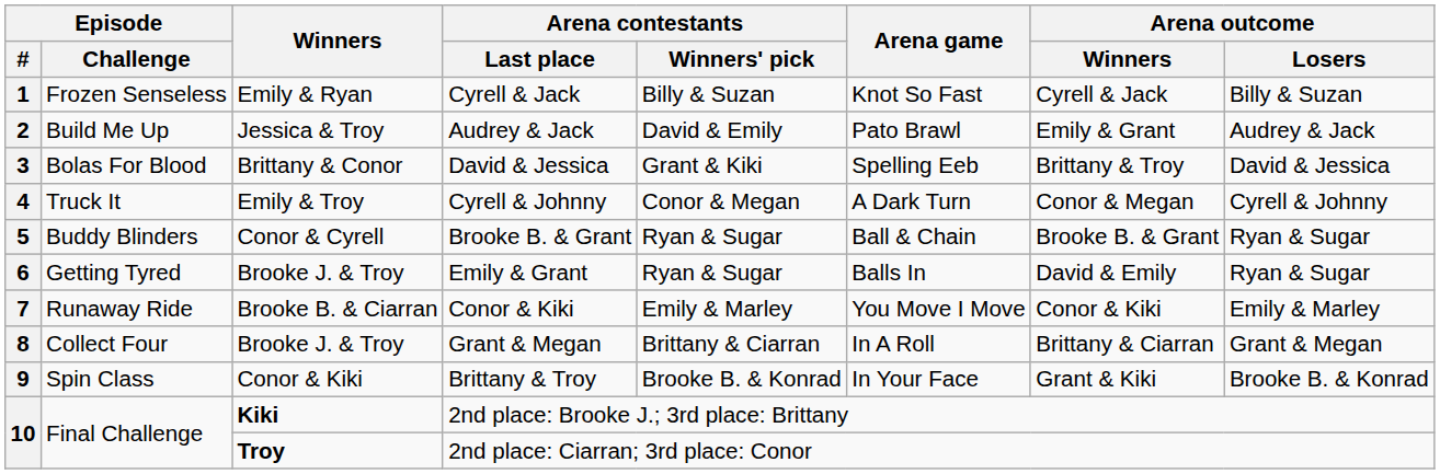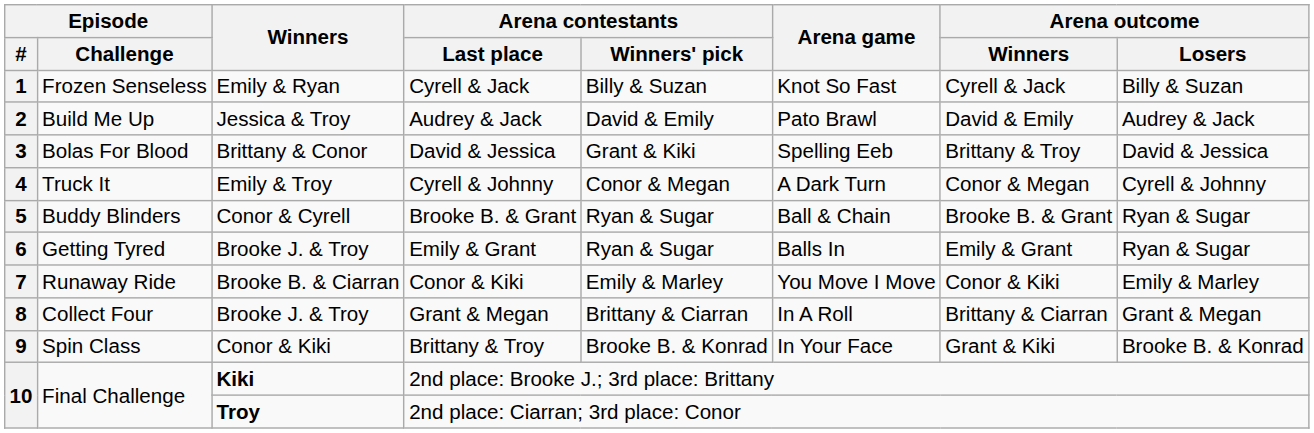 <table class="wikitable" style="font-size:90%; white-space:nowrap">
 <tr>
 <th colspan=2>Episode</th>
 <th rowspan="2">Winners</th>
 <th colspan="2">Arena contestants</th>
 <th rowspan=2>Arena game</th>
 <th colspan="2">Arena outcome</th>
 </tr>
 <tr>
 <th>#</th>
 <th>Challenge</th>
 <th>Last place</th>
 <th>Winners' pick</th>
 <th>Winners</th>
 <th>Losers</th>
 </tr>
 <tr>
 <th>1</th>
 <td>Frozen Senseless</td>
 <td>Emily & Ryan</td>
 <td>Cyrell & Jack</td>
 <td>Billy & Suzan</td>
 <td>Knot So Fast</td>
 <td>Cyrell & Jack</td>
 <td>Billy & Suzan</td>
 </tr>
 <tr>
 <th>2</th>
 <td>Build Me Up</td>
 <td>Jessica & Troy</td>
 <td>Audrey & Jack</td>
 <td>David & Emily</td>
 <td>Pato Brawl</td>
-<td>Emily & Grant</td>
+<td>David & Emily</td>
 <td>Audrey & Jack</td>
 </tr>
 <tr>
 <th>3</th>
 <td>Bolas For Blood</td>
 <td>Brittany & Conor</td>
 <td>David & Jessica</td>
 <td>Grant & Kiki</td>
 <td>Spelling Eeb</td>
 <td>Brittany & Troy</td>
 <td>David & Jessica</td>
 </tr>
 <tr>
 <th>4</th>
 <td>Truck It</td>
 <td>Emily & Troy</td>
 <td>Cyrell & Johnny</td>
 <td>Conor & Megan</td>
 <td>A Dark Turn</td>
 <td>Conor & Megan</td>
 <td>Cyrell & Johnny</td>
 </tr>
 <tr>
 <th>5</th>
 <td>Buddy Blinders</td>
 <td>Conor & Cyrell</td>
 <td>Brooke B. & Grant</td>
 <td>Ryan & Sugar</td>
 <td>Ball & Chain</td>
 <td>Brooke B. & Grant</td>
 <td>Ryan & Sugar</td>
 </tr>
 <tr>
 <th>6</th>
 <td>Getting Tyred</td>
 <td>Brooke J. & Troy</td>
 <td>Emily & Grant</td>
 <td>Ryan & Sugar</td>
 <td>Balls In</td>
-<td>David & Emily</td>
+<td>Emily & Grant</td>
 <td>Ryan & Sugar</td>
 </tr>
 <tr>
 <th>7</th>
 <td>Runaway Ride</td>
 <td>Brooke B. & Ciarran</td>
 <td>Conor & Kiki</td>
 <td>Emily & Marley</td>
 <td>You Move I Move</td>
 <td>Conor & Kiki</td>
 <td>Emily & Marley</td>
 </tr>
 <tr>
 <th>8</th>
 <td>Collect Four</td>
 <td>Brooke J. & Troy</td>
 <td>Grant & Megan</td>
 <td>Brittany & Ciarran</td>
 <td>In A Roll</td>
 <td>Brittany & Ciarran</td>
 <td>Grant & Megan</td>
 </tr>
 <tr>
 <th>9</th>
 <td>Spin Class</td>
 <td>Conor & Kiki</td>
 <td>Brittany & Troy</td>
 <td>Brooke B. & Konrad</td>
 <td>In Your Face</td>
 <td>Grant & Kiki</td>
 <td>Brooke B. & Konrad</td>
 </tr>
 <tr>
 <th rowspan="2">10</th>
 <td rowspan="2">Final Challenge</td>
 <td><strong>Kiki</strong></td>
 <td colspan="5">2nd place: Brooke J.; 3rd place: Brittany</td>
 </tr>
 <tr>
 <td><strong>Troy</strong></td>
 <td colspan="5">2nd place: Ciarran; 3rd place: Conor</td>
 </tr>
 </table>
